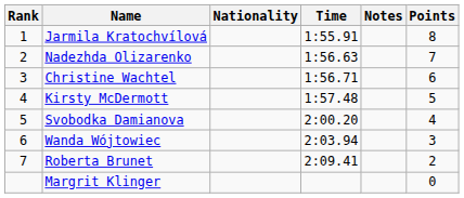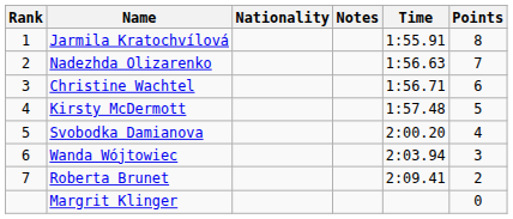 <table class="wikitable sortable" style="text-align:center">
 <tr>
 <th>Rank</th>
 <th>Name</th>
 <th>Nationality</th>
+<th>Notes</th>
 <th>Time</th>
-<th>Notes</th>
 <th>Points</th>
 </tr>
 <tr>
 <td>1</td>
 <td align=left><a href='#'>Jarmila Kratochvílová</a></td>
 <td align=left></td>
+<td></td>
 <td>1:55.91</td>
-<td></td>
 <td>8</td>
 </tr>
 <tr>
 <td>2</td>
 <td align=left><a href='#'>Nadezhda Olizarenko</a></td>
 <td align=left></td>
+<td></td>
 <td>1:56.63</td>
-<td></td>
 <td>7</td>
 </tr>
 <tr>
 <td>3</td>
 <td align=left><a href='#'>Christine Wachtel</a></td>
 <td align=left></td>
+<td></td>
 <td>1:56.71</td>
-<td></td>
 <td>6</td>
 </tr>
 <tr>
 <td>4</td>
 <td align=left><a href='#'>Kirsty McDermott</a></td>
 <td align=left></td>
+<td></td>
 <td>1:57.48</td>
-<td></td>
 <td>5</td>
 </tr>
 <tr>
 <td>5</td>
 <td align=left><a href='#'>Svobodka Damianova</a></td>
 <td align=left></td>
+<td></td>
 <td>2:00.20</td>
-<td></td>
 <td>4</td>
 </tr>
 <tr>
 <td>6</td>
 <td align=left><a href='#'>Wanda Wójtowiec</a></td>
 <td align=left></td>
+<td></td>
 <td>2:03.94</td>
-<td></td>
 <td>3</td>
 </tr>
 <tr>
 <td>7</td>
 <td align=left><a href='#'>Roberta Brunet</a></td>
 <td align=left></td>
+<td></td>
 <td>2:09.41</td>
-<td></td>
 <td>2</td>
 </tr>
 <tr>
 <td></td>
 <td align=left><a href='#'>Margrit Klinger</a></td>
 <td align=left></td>
 <td></td>
 <td></td>
 <td>0</td>
 </tr>
 </table>
